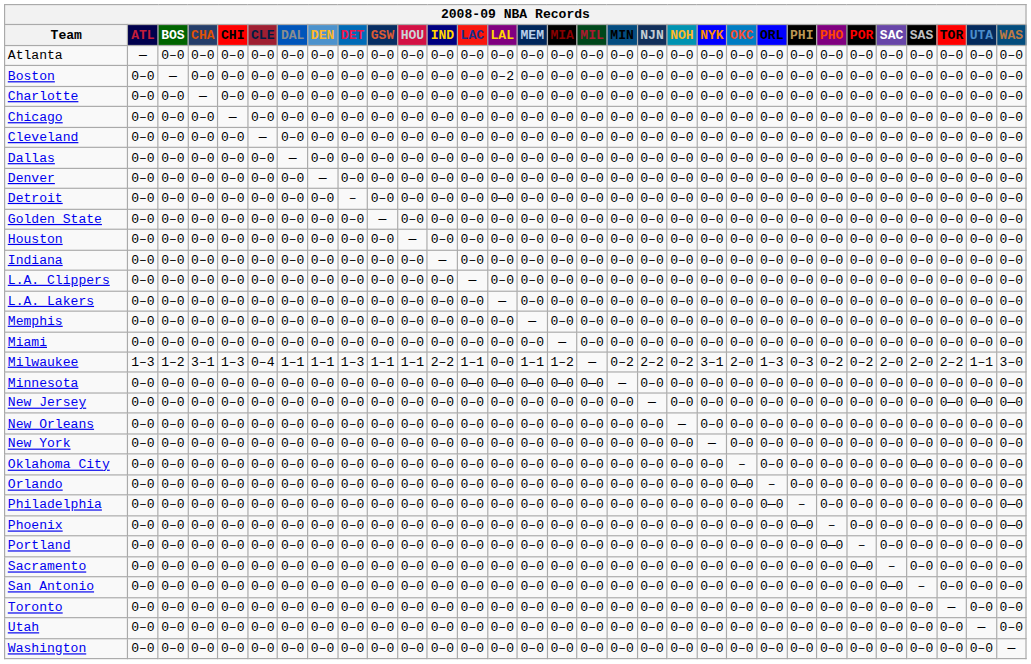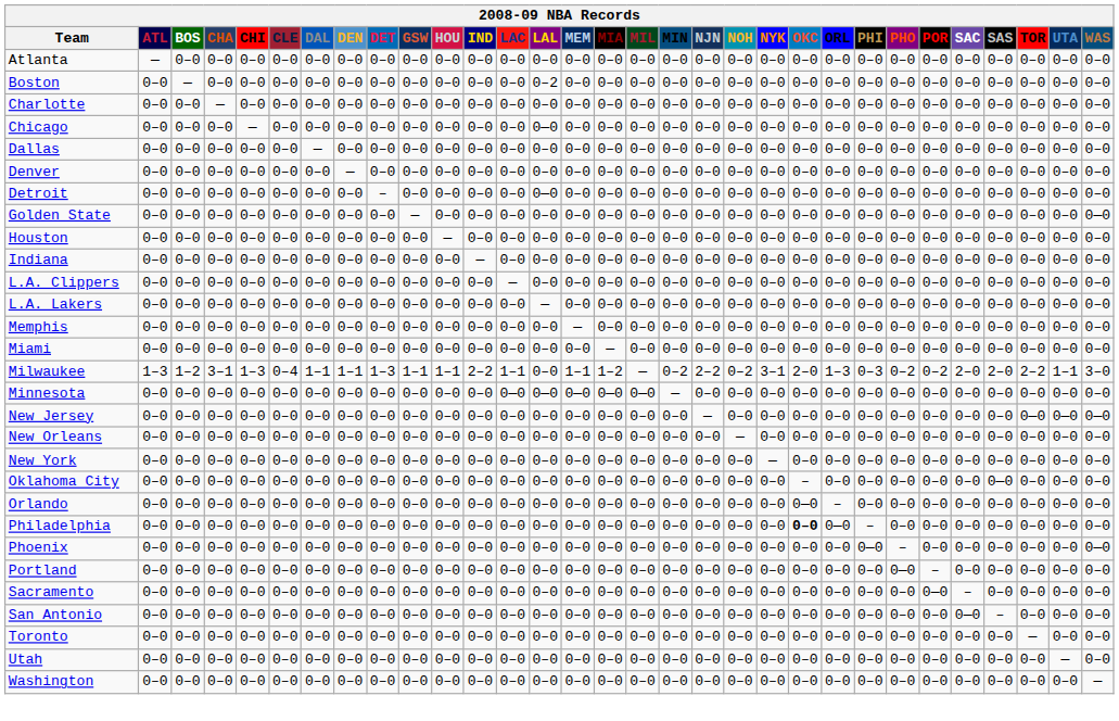 <table class="wikitable" style="font-size:86%; text-align:center;">
 <tr>
 <th colspan=31>2008-09 NBA Records</th>
 </tr>
 <tr>
 <th width=100>Team</th>
 <th style="background:#00004d;color:#C41E3a;width=35">ATL</th>
 <th style="background:#006400;color:#FFFFFF;width=35">BOS</th>
 <th style="background:#253E6A;color:#DF5106;width=35">CHA</th>
 <th style="background:#FF0000;color:#000000;width=35">CHI</th>
 <th style="background:#9F1F32;color:#001D43;width=35">CLE</th>
 <th style="background:#0055BA;color:#898D8F;width=35">DAL</th>
 <th style="background:#4C92CC;color:#FDB827;width=35">DEN</th>
 <th style="background:#006BB7;color:#ED164B;width=35">DET</th>
 <th style="background:#072E63;color:#DC5A34;width=35">GSW</th>
 <th style="background:#D31145;color:#CBD4D8;width=35">HOU</th>
 <th style="background:#000080;color:#FFD700;width=35">IND</th>
 <th style="background:#F9160D;color:#1A2E8B;width=35">LAC</th>
 <th style="background:#800080;color:#FFD700;width=35">LAL</th>
 <th style="background:#00265B;color:#BAD1EB;width=35">MEM</th>
 <th style="background:#000000;color:#8B0000;width=35">MIA</th>
 <th style="background:#00471B;color:#AC1A2F;width=35">MIL</th>
 <th style="background:#044D80;color:#000000;width=35">MIN</th>
 <th style="background:#12305B;color:#C4CED4;width=35">NJN</th>
 <th style="background:#0093B1;color:#FDB827;width=35">NOH</th>
 <th style="background:#0000FF;color:#FF8C00;width=35">NYK</th>
 <th style="background:#007DC3;color:#F05033;width=35">OKC</th>
 <th style="background:#0000FF;color:#000000;width=35">ORL</th>
 <th style="background:#000000;color:#BB9754;width=35">PHI</th>
 <th style="background:#800080;color:#FF4500;width=35">PHO</th>
 <th style="background:#000000;color:#FF0000;width=35">POR</th>
 <th style="background:#6846A8;color:#FFFFFF;width=35">SAC</th>
 <th style="background:#000000;color:#C0C0C0;width=35">SAS</th>
 <th style="background:#FF0000;color:#000000;width=35">TOR</th>
 <th style="background:#042A5C;color:#4C8ECC;width=35">UTA</th>
 <th style="background:#044D7D;color:#BC7A44;width=35">WAS</th>
 </tr>
 <tr>
 <td style="text-align:left;">Atlanta</td>
 <td>—</td>
 <td>0–0</td>
 <td>0–0</td>
 <td>0–0</td>
 <td>0–0</td>
 <td>0–0</td>
 <td>0–0</td>
 <td>0–0</td>
 <td>0–0</td>
 <td>0–0</td>
 <td>0–0</td>
 <td>0–0</td>
 <td>0–0</td>
 <td>0–0</td>
 <td>0–0</td>
 <td>0–0</td>
 <td>0–0</td>
 <td>0–0</td>
 <td>0–0</td>
 <td>0–0</td>
 <td>0–0</td>
 <td>0–0</td>
 <td>0–0</td>
 <td>0–0</td>
 <td>0–0</td>
 <td>0–0</td>
 <td>0–0</td>
 <td>0–0</td>
 <td>0–0</td>
 <td>0–0</td>
 </tr>
 <tr>
 <td style="text-align:left;"><a href='#'>Boston</a></td>
 <td>0–0</td>
 <td>—</td>
 <td>0–0</td>
 <td>0–0</td>
 <td>0–0</td>
 <td>0–0</td>
 <td>0–0</td>
 <td>0–0</td>
 <td>0–0</td>
 <td>0–0</td>
 <td>0–0</td>
 <td>0–0</td>
 <td>0–2</td>
 <td>0–0</td>
 <td>0–0</td>
 <td>0–0</td>
 <td>0–0</td>
 <td>0–0</td>
 <td>0–0</td>
 <td>0–0</td>
 <td>0–0</td>
 <td>0–0</td>
 <td>0–0</td>
 <td>0–0</td>
 <td>0–0</td>
 <td>0–0</td>
 <td>0–0</td>
 <td>0–0</td>
 <td>0–0</td>
 <td>0–0</td>
 </tr>
 <tr>
 <td style="text-align:left;"><a href='#'>Charlotte</a></td>
 <td>0–0</td>
 <td>0–0</td>
 <td>—</td>
 <td>0–0</td>
 <td>0–0</td>
 <td>0–0</td>
 <td>0–0</td>
 <td>0–0</td>
 <td>0–0</td>
 <td>0–0</td>
 <td>0–0</td>
 <td>0–0</td>
 <td>0–0</td>
 <td>0–0</td>
 <td>0–0</td>
 <td>0–0</td>
 <td>0–0</td>
 <td>0–0</td>
 <td>0–0</td>
 <td>0–0</td>
 <td>0–0</td>
 <td>0–0</td>
 <td>0–0</td>
 <td>0–0</td>
 <td>0–0</td>
 <td>0–0</td>
 <td>0–0</td>
 <td>0–0</td>
 <td>0–0</td>
 <td>0–0</td>
 </tr>
 <tr>
 <td style="text-align:left;"><a href='#'>Chicago</a></td>
 <td>0–0</td>
 <td>0–0</td>
 <td>0–0</td>
 <td>—</td>
 <td>0–0</td>
 <td>0–0</td>
 <td>0–0</td>
 <td>0–0</td>
 <td>0–0</td>
 <td>0–0</td>
 <td>0–0</td>
 <td>0–0</td>
-<td>0–0</td>
-<td>0–0</td>
-<td>0–0</td>
-<td>0–0</td>
-<td>0–0</td>
-<td>0–0</td>
-<td>0–0</td>
-<td>0–0</td>
-<td>0–0</td>
-<td>0–0</td>
-<td>0–0</td>
-<td>0–0</td>
-<td>0–0</td>
-<td>0–0</td>
-<td>0–0</td>
-<td>0–0</td>
-<td>0–0</td>
-<td>0–0</td>
-</tr>
-<tr>
-<td style="text-align:left;"><a href='#'>Cleveland</a></td>
-<td>0–0</td>
-<td>0–0</td>
-<td>0–0</td>
-<td>0–0</td>
-<td>—</td>
-<td>0–0</td>
-<td>0–0</td>
-<td>0–0</td>
-<td>0–0</td>
-<td>0–0</td>
-<td>0–0</td>
-<td>0–0</td>
-<td>0–0</td>
+<td>0—0</td>
 <td>0–0</td>
 <td>0–0</td>
 <td>0–0</td>
 <td>0–0</td>
 <td>0–0</td>
 <td>0–0</td>
 <td>0–0</td>
 <td>0–0</td>
 <td>0–0</td>
 <td>0–0</td>
 <td>0–0</td>
 <td>0–0</td>
 <td>0–0</td>
 <td>0–0</td>
 <td>0–0</td>
 <td>0–0</td>
 <td>0–0</td>
 </tr>
 <tr>
 <td style="text-align:left;"><a href='#'>Dallas</a></td>
 <td>0–0</td>
 <td>0–0</td>
 <td>0–0</td>
 <td>0–0</td>
 <td>0–0</td>
 <td>—</td>
 <td>0–0</td>
 <td>0–0</td>
 <td>0–0</td>
 <td>0–0</td>
 <td>0–0</td>
 <td>0–0</td>
 <td>0–0</td>
 <td>0–0</td>
 <td>0–0</td>
 <td>0–0</td>
 <td>0–0</td>
 <td>0–0</td>
 <td>0–0</td>
 <td>0–0</td>
 <td>0–0</td>
 <td>0–0</td>
 <td>0–0</td>
 <td>0–0</td>
 <td>0–0</td>
 <td>0–0</td>
 <td>0–0</td>
 <td>0–0</td>
 <td>0–0</td>
 <td>0–0</td>
 </tr>
 <tr>
 <td style="text-align:left;"><a href='#'>Denver</a></td>
 <td>0–0</td>
 <td>0–0</td>
 <td>0–0</td>
 <td>0–0</td>
 <td>0–0</td>
 <td>0–0</td>
 <td>—</td>
 <td>0–0</td>
 <td>0–0</td>
 <td>0–0</td>
 <td>0–0</td>
 <td>0–0</td>
 <td>0–0</td>
 <td>0–0</td>
 <td>0–0</td>
 <td>0–0</td>
 <td>0–0</td>
 <td>0–0</td>
 <td>0–0</td>
 <td>0–0</td>
 <td>0–0</td>
 <td>0–0</td>
 <td>0–0</td>
 <td>0–0</td>
 <td>0–0</td>
 <td>0–0</td>
 <td>0–0</td>
 <td>0–0</td>
 <td>0–0</td>
 <td>0–0</td>
 </tr>
 <tr>
 <td style="text-align:left;"><a href='#'>Detroit</a></td>
 <td>0–0</td>
 <td>0–0</td>
 <td>0–0</td>
 <td>0–0</td>
 <td>0–0</td>
 <td>0–0</td>
 <td>0–0</td>
 <td>–</td>
 <td>0–0</td>
 <td>0–0</td>
 <td>0–0</td>
 <td>0–0</td>
 <td>0—0</td>
 <td>0–0</td>
 <td>0–0</td>
 <td>0–0</td>
 <td>0–0</td>
 <td>0–0</td>
 <td>0–0</td>
 <td>0–0</td>
 <td>0–0</td>
 <td>0–0</td>
 <td>0–0</td>
 <td>0–0</td>
 <td>0–0</td>
 <td>0–0</td>
 <td>0–0</td>
 <td>0–0</td>
 <td>0–0</td>
 <td>0–0</td>
 </tr>
 <tr>
 <td style="text-align:left;"><a href='#'>Golden State</a></td>
 <td>0–0</td>
 <td>0–0</td>
 <td>0–0</td>
 <td>0–0</td>
 <td>0–0</td>
 <td>0–0</td>
 <td>0–0</td>
 <td>0–0</td>
 <td>—</td>
 <td>0–0</td>
 <td>0–0</td>
 <td>0–0</td>
 <td>0–0</td>
 <td>0–0</td>
 <td>0–0</td>
 <td>0–0</td>
 <td>0–0</td>
 <td>0–0</td>
 <td>0–0</td>
 <td>0–0</td>
 <td>0–0</td>
 <td>0–0</td>
 <td>0–0</td>
 <td>0–0</td>
 <td>0–0</td>
 <td>0–0</td>
 <td>0–0</td>
 <td>0–0</td>
 <td>0–0</td>
-<td>0–0</td>
+<td>0—0</td>
 </tr>
 <tr>
 <td style="text-align:left;"><a href='#'>Houston</a></td>
 <td>0–0</td>
 <td>0–0</td>
 <td>0–0</td>
 <td>0–0</td>
 <td>0–0</td>
 <td>0–0</td>
 <td>0–0</td>
 <td>0–0</td>
 <td>0–0</td>
 <td>—</td>
 <td>0–0</td>
 <td>0–0</td>
 <td>0–0</td>
 <td>0–0</td>
 <td>0–0</td>
 <td>0–0</td>
 <td>0–0</td>
 <td>0–0</td>
 <td>0–0</td>
 <td>0–0</td>
 <td>0–0</td>
 <td>0–0</td>
 <td>0–0</td>
 <td>0–0</td>
 <td>0–0</td>
 <td>0–0</td>
 <td>0–0</td>
 <td>0–0</td>
 <td>0–0</td>
 <td>0–0</td>
 </tr>
 <tr>
 <td style="text-align:left;"><a href='#'>Indiana</a></td>
 <td>0–0</td>
 <td>0–0</td>
 <td>0–0</td>
 <td>0–0</td>
 <td>0–0</td>
 <td>0–0</td>
 <td>0–0</td>
 <td>0–0</td>
 <td>0–0</td>
 <td>0–0</td>
 <td>—</td>
 <td>0–0</td>
 <td>0–0</td>
 <td>0–0</td>
 <td>0–0</td>
 <td>0–0</td>
 <td>0–0</td>
 <td>0–0</td>
 <td>0–0</td>
 <td>0–0</td>
 <td>0–0</td>
 <td>0–0</td>
 <td>0–0</td>
 <td>0–0</td>
 <td>0–0</td>
 <td>0–0</td>
 <td>0–0</td>
 <td>0–0</td>
 <td>0–0</td>
 <td>0–0</td>
 </tr>
 <tr>
 <td style="text-align:left;"><a href='#'>L.A. Clippers</a></td>
 <td>0–0</td>
 <td>0–0</td>
 <td>0–0</td>
 <td>0–0</td>
 <td>0–0</td>
 <td>0–0</td>
 <td>0–0</td>
 <td>0–0</td>
 <td>0–0</td>
 <td>0–0</td>
 <td>0–0</td>
 <td>—</td>
 <td>0–0</td>
 <td>0–0</td>
 <td>0–0</td>
 <td>0–0</td>
 <td>0–0</td>
 <td>0–0</td>
 <td>0–0</td>
 <td>0–0</td>
 <td>0–0</td>
 <td>0–0</td>
 <td>0–0</td>
 <td>0–0</td>
 <td>0–0</td>
 <td>0–0</td>
 <td>0–0</td>
 <td>0–0</td>
 <td>0–0</td>
 <td>0–0</td>
 </tr>
 <tr>
 <td style="text-align:left;"><a href='#'>L.A. Lakers</a></td>
 <td>0–0</td>
 <td>0–0</td>
 <td>0–0</td>
 <td>0–0</td>
 <td>0–0</td>
 <td>0–0</td>
 <td>0–0</td>
 <td>0–0</td>
 <td>0–0</td>
 <td>0–0</td>
 <td>0–0</td>
 <td>0–0</td>
 <td>—</td>
 <td>0–0</td>
 <td>0–0</td>
 <td>0–0</td>
 <td>0–0</td>
 <td>0–0</td>
 <td>0–0</td>
 <td>0–0</td>
 <td>0–0</td>
 <td>0–0</td>
 <td>0–0</td>
 <td>0–0</td>
 <td>0–0</td>
 <td>0–0</td>
 <td>0–0</td>
 <td>0–0</td>
 <td>0–0</td>
 <td>0–0</td>
 </tr>
 <tr>
 <td style="text-align:left;"><a href='#'>Memphis</a></td>
 <td>0–0</td>
 <td>0–0</td>
 <td>0–0</td>
 <td>0–0</td>
 <td>0–0</td>
 <td>0–0</td>
 <td>0–0</td>
 <td>0–0</td>
 <td>0–0</td>
 <td>0–0</td>
 <td>0–0</td>
 <td>0–0</td>
 <td>0–0</td>
 <td>—</td>
 <td>0–0</td>
 <td>0–0</td>
 <td>0–0</td>
 <td>0–0</td>
 <td>0–0</td>
 <td>0–0</td>
 <td>0–0</td>
 <td>0–0</td>
 <td>0–0</td>
 <td>0–0</td>
 <td>0–0</td>
 <td>0–0</td>
 <td>0–0</td>
 <td>0–0</td>
 <td>0–0</td>
 <td>0–0</td>
 </tr>
 <tr>
 <td style="text-align:left;"><a href='#'>Miami</a></td>
 <td>0–0</td>
 <td>0–0</td>
 <td>0–0</td>
 <td>0–0</td>
 <td>0–0</td>
 <td>0–0</td>
 <td>0–0</td>
 <td>0–0</td>
 <td>0–0</td>
 <td>0–0</td>
 <td>0–0</td>
 <td>0–0</td>
 <td>0–0</td>
 <td>0–0</td>
 <td>—</td>
 <td>0–0</td>
 <td>0–0</td>
 <td>0–0</td>
 <td>0–0</td>
 <td>0–0</td>
 <td>0–0</td>
 <td>0–0</td>
 <td>0–0</td>
 <td>0–0</td>
 <td>0–0</td>
 <td>0–0</td>
 <td>0–0</td>
 <td>0–0</td>
 <td>0–0</td>
 <td>0–0</td>
 </tr>
 <tr>
 <td style="text-align:left;"><a href='#'>Milwaukee</a></td>
 <td>1–3</td>
 <td>1–2</td>
 <td>3–1</td>
 <td>1–3</td>
 <td>0–4</td>
 <td>1–1</td>
 <td>1–1</td>
 <td>1–3</td>
 <td>1–1</td>
 <td>1–1</td>
 <td>2–2</td>
 <td>1–1</td>
 <td>0–0</td>
 <td>1–1</td>
 <td>1–2</td>
 <td>—</td>
 <td>0–2</td>
 <td>2–2</td>
 <td>0–2</td>
 <td>3–1</td>
 <td>2–0</td>
 <td>1–3</td>
 <td>0–3</td>
 <td>0–2</td>
 <td>0–2</td>
 <td>2–0</td>
 <td>2–0</td>
 <td>2–2</td>
 <td>1–1</td>
 <td>3–0</td>
 </tr>
 <tr>
 <td style="text-align:left;"><a href='#'>Minnesota</a></td>
 <td>0–0</td>
 <td>0–0</td>
 <td>0–0</td>
 <td>0–0</td>
 <td>0–0</td>
 <td>0–0</td>
 <td>0–0</td>
 <td>0–0</td>
 <td>0–0</td>
 <td>0–0</td>
 <td>0–0</td>
 <td>0—0</td>
 <td>0—0</td>
 <td>0—0</td>
 <td>0—0</td>
 <td>0—0</td>
 <td>—</td>
 <td>0–0</td>
 <td>0–0</td>
 <td>0–0</td>
 <td>0–0</td>
 <td>0–0</td>
 <td>0–0</td>
 <td>0–0</td>
 <td>0–0</td>
 <td>0–0</td>
 <td>0–0</td>
 <td>0–0</td>
 <td>0–0</td>
 <td>0–0</td>
 </tr>
 <tr>
 <td style="text-align:left;"><a href='#'>New Jersey</a></td>
 <td>0–0</td>
 <td>0–0</td>
 <td>0–0</td>
 <td>0–0</td>
 <td>0–0</td>
 <td>0–0</td>
 <td>0–0</td>
 <td>0–0</td>
 <td>0–0</td>
 <td>0–0</td>
 <td>0–0</td>
 <td>0–0</td>
 <td>0–0</td>
 <td>0–0</td>
 <td>0–0</td>
 <td>0–0</td>
 <td>0–0</td>
 <td>—</td>
 <td>0–0</td>
 <td>0–0</td>
 <td>0–0</td>
 <td>0–0</td>
 <td>0–0</td>
 <td>0–0</td>
 <td>0–0</td>
 <td>0–0</td>
 <td>0–0</td>
 <td>0—0</td>
 <td>0—0</td>
 <td>0—0</td>
 </tr>
 <tr>
 <td style="text-align:left;"><a href='#'>New Orleans</a></td>
 <td>0–0</td>
 <td>0–0</td>
 <td>0–0</td>
 <td>0–0</td>
 <td>0–0</td>
 <td>0–0</td>
 <td>0–0</td>
 <td>0–0</td>
 <td>0–0</td>
 <td>0–0</td>
 <td>0–0</td>
 <td>0–0</td>
 <td>0–0</td>
 <td>0–0</td>
 <td>0–0</td>
 <td>0–0</td>
 <td>0–0</td>
 <td>0–0</td>
 <td>—</td>
 <td>0–0</td>
 <td>0–0</td>
 <td>0–0</td>
 <td>0–0</td>
 <td>0–0</td>
 <td>0–0</td>
 <td>0–0</td>
 <td>0–0</td>
 <td>0–0</td>
 <td>0–0</td>
 <td>0–0</td>
 </tr>
 <tr>
 <td style="text-align:left;"><a href='#'>New York</a></td>
 <td>0–0</td>
 <td>0–0</td>
 <td>0–0</td>
 <td>0–0</td>
 <td>0–0</td>
 <td>0–0</td>
 <td>0–0</td>
 <td>0–0</td>
 <td>0–0</td>
 <td>0–0</td>
 <td>0–0</td>
 <td>0–0</td>
 <td>0–0</td>
 <td>0–0</td>
 <td>0–0</td>
 <td>0–0</td>
 <td>0–0</td>
 <td>0–0</td>
 <td>0–0</td>
 <td>—</td>
 <td>0–0</td>
 <td>0–0</td>
 <td>0–0</td>
 <td>0–0</td>
 <td>0–0</td>
 <td>0–0</td>
 <td>0–0</td>
 <td>0–0</td>
 <td>0–0</td>
 <td>0–0</td>
 </tr>
 <tr>
 <td style="text-align:left;"><a href='#'>Oklahoma City</a></td>
 <td>0–0</td>
 <td>0–0</td>
 <td>0–0</td>
 <td>0–0</td>
 <td>0–0</td>
 <td>0–0</td>
 <td>0–0</td>
 <td>0–0</td>
 <td>0–0</td>
 <td>0–0</td>
 <td>0–0</td>
 <td>0–0</td>
 <td>0–0</td>
 <td>0–0</td>
 <td>0–0</td>
 <td>0–0</td>
 <td>0–0</td>
 <td>0–0</td>
 <td>0–0</td>
 <td>0–0</td>
 <td>–</td>
 <td>0–0</td>
 <td>0–0</td>
 <td>0–0</td>
 <td>0–0</td>
 <td>0–0</td>
 <td>0—0</td>
 <td>0–0</td>
 <td>0–0</td>
 <td>0–0</td>
 </tr>
 <tr>
 <td style="text-align:left;"><a href='#'>Orlando</a></td>
 <td>0–0</td>
 <td>0–0</td>
 <td>0–0</td>
 <td>0–0</td>
 <td>0–0</td>
 <td>0–0</td>
 <td>0–0</td>
 <td>0–0</td>
 <td>0–0</td>
 <td>0–0</td>
 <td>0–0</td>
 <td>0–0</td>
 <td>0–0</td>
 <td>0–0</td>
 <td>0–0</td>
 <td>0–0</td>
 <td>0–0</td>
 <td>0–0</td>
 <td>0–0</td>
 <td>0–0</td>
 <td>0—0</td>
 <td>–</td>
 <td>0–0</td>
 <td>0–0</td>
 <td>0–0</td>
 <td>0–0</td>
 <td>0–0</td>
 <td>0–0</td>
 <td>0–0</td>
 <td>0–0</td>
 </tr>
 <tr>
 <td style="text-align:left;"><a href='#'>Philadelphia</a></td>
 <td>0–0</td>
 <td>0–0</td>
 <td>0–0</td>
 <td>0–0</td>
 <td>0–0</td>
 <td>0–0</td>
 <td>0–0</td>
 <td>0–0</td>
 <td>0–0</td>
 <td>0–0</td>
 <td>0–0</td>
 <td>0–0</td>
 <td>0–0</td>
 <td>0–0</td>
 <td>0–0</td>
 <td>0–0</td>
 <td>0–0</td>
 <td>0–0</td>
 <td>0–0</td>
 <td>0–0</td>
-<td>0–0</td>
+<td><strong>0–0</strong></td>
 <td>0—0</td>
 <td>–</td>
 <td>0–0</td>
 <td>0–0</td>
 <td>0–0</td>
 <td>0–0</td>
 <td>0–0</td>
 <td>0–0</td>
-<td>0—0</td>
+<td>0–0</td>
 </tr>
 <tr>
 <td style="text-align:left;"><a href='#'>Phoenix</a></td>
 <td>0–0</td>
 <td>0–0</td>
 <td>0–0</td>
 <td>0–0</td>
 <td>0–0</td>
 <td>0–0</td>
 <td>0–0</td>
 <td>0–0</td>
 <td>0–0</td>
 <td>0–0</td>
 <td>0–0</td>
 <td>0–0</td>
 <td>0–0</td>
 <td>0–0</td>
 <td>0–0</td>
 <td>0–0</td>
 <td>0–0</td>
 <td>0–0</td>
 <td>0–0</td>
 <td>0–0</td>
 <td>0–0</td>
 <td>0–0</td>
 <td>0—0</td>
 <td>–</td>
 <td>0–0</td>
 <td>0–0</td>
 <td>0–0</td>
 <td>0–0</td>
 <td>0–0</td>
 <td>0—0</td>
 </tr>
 <tr>
 <td style="text-align:left;"><a href='#'>Portland</a></td>
 <td>0–0</td>
 <td>0–0</td>
 <td>0–0</td>
 <td>0–0</td>
 <td>0–0</td>
 <td>0–0</td>
 <td>0–0</td>
 <td>0–0</td>
 <td>0–0</td>
 <td>0–0</td>
 <td>0–0</td>
 <td>0–0</td>
 <td>0–0</td>
 <td>0–0</td>
 <td>0–0</td>
 <td>0–0</td>
 <td>0–0</td>
 <td>0–0</td>
 <td>0–0</td>
 <td>0–0</td>
 <td>0–0</td>
 <td>0–0</td>
 <td>0–0</td>
 <td>0—0</td>
 <td>–</td>
 <td>0–0</td>
 <td>0–0</td>
 <td>0–0</td>
 <td>0–0</td>
 <td>0–0</td>
 </tr>
 <tr>
 <td style="text-align:left;"><a href='#'>Sacramento</a></td>
 <td>0–0</td>
 <td>0–0</td>
 <td>0–0</td>
 <td>0–0</td>
 <td>0–0</td>
 <td>0–0</td>
 <td>0–0</td>
 <td>0–0</td>
 <td>0–0</td>
 <td>0–0</td>
 <td>0–0</td>
 <td>0–0</td>
 <td>0–0</td>
 <td>0–0</td>
 <td>0–0</td>
 <td>0–0</td>
 <td>0–0</td>
 <td>0–0</td>
 <td>0–0</td>
 <td>0–0</td>
 <td>0–0</td>
 <td>0–0</td>
 <td>0–0</td>
 <td>0–0</td>
 <td>0—0</td>
 <td>–</td>
 <td>0–0</td>
 <td>0–0</td>
 <td>0–0</td>
 <td>0–0</td>
 </tr>
 <tr>
 <td style="text-align:left;"><a href='#'>San Antonio</a></td>
 <td>0–0</td>
 <td>0–0</td>
 <td>0–0</td>
 <td>0–0</td>
 <td>0–0</td>
 <td>0–0</td>
 <td>0–0</td>
 <td>0–0</td>
 <td>0–0</td>
 <td>0–0</td>
 <td>0–0</td>
 <td>0–0</td>
 <td>0–0</td>
 <td>0–0</td>
 <td>0–0</td>
 <td>0–0</td>
 <td>0–0</td>
 <td>0–0</td>
 <td>0–0</td>
 <td>0–0</td>
 <td>0–0</td>
 <td>0–0</td>
 <td>0–0</td>
 <td>0–0</td>
 <td>0–0</td>
 <td>0—0</td>
 <td>–</td>
 <td>0–0</td>
 <td>0–0</td>
 <td>0–0</td>
 </tr>
 <tr>
 <td style="text-align:left;"><a href='#'>Toronto</a></td>
 <td>0–0</td>
 <td>0–0</td>
 <td>0–0</td>
 <td>0–0</td>
 <td>0–0</td>
 <td>0–0</td>
 <td>0–0</td>
 <td>0–0</td>
 <td>0–0</td>
 <td>0–0</td>
 <td>0–0</td>
 <td>0–0</td>
 <td>0–0</td>
 <td>0–0</td>
 <td>0–0</td>
 <td>0–0</td>
 <td>0–0</td>
 <td>0–0</td>
 <td>0–0</td>
 <td>0–0</td>
 <td>0–0</td>
 <td>0–0</td>
 <td>0–0</td>
 <td>0–0</td>
 <td>0–0</td>
 <td>0–0</td>
 <td>0–0</td>
 <td>—</td>
 <td>0–0</td>
 <td>0–0</td>
 </tr>
 <tr>
 <td style="text-align:left;"><a href='#'>Utah</a></td>
 <td>0–0</td>
 <td>0–0</td>
 <td>0–0</td>
 <td>0–0</td>
 <td>0–0</td>
 <td>0–0</td>
 <td>0–0</td>
 <td>0–0</td>
 <td>0–0</td>
 <td>0–0</td>
 <td>0–0</td>
 <td>0–0</td>
 <td>0–0</td>
 <td>0–0</td>
 <td>0–0</td>
 <td>0–0</td>
 <td>0–0</td>
 <td>0–0</td>
 <td>0–0</td>
 <td>0–0</td>
 <td>0–0</td>
 <td>0–0</td>
 <td>0–0</td>
 <td>0–0</td>
 <td>0–0</td>
 <td>0–0</td>
 <td>0–0</td>
 <td>0–0</td>
 <td>—</td>
 <td>0–0</td>
 </tr>
 <tr>
 <td style="text-align:left;"><a href='#'>Washington</a></td>
 <td>0–0</td>
 <td>0–0</td>
 <td>0–0</td>
 <td>0–0</td>
 <td>0–0</td>
 <td>0–0</td>
 <td>0–0</td>
 <td>0–0</td>
 <td>0–0</td>
 <td>0–0</td>
 <td>0–0</td>
 <td>0–0</td>
 <td>0–0</td>
 <td>0–0</td>
 <td>0–0</td>
 <td>0–0</td>
 <td>0–0</td>
 <td>0–0</td>
 <td>0–0</td>
 <td>0–0</td>
 <td>0–0</td>
 <td>0–0</td>
 <td>0–0</td>
 <td>0–0</td>
 <td>0–0</td>
 <td>0–0</td>
 <td>0–0</td>
 <td>0–0</td>
 <td>0–0</td>
 <td>—</td>
 </tr>
 </table>
